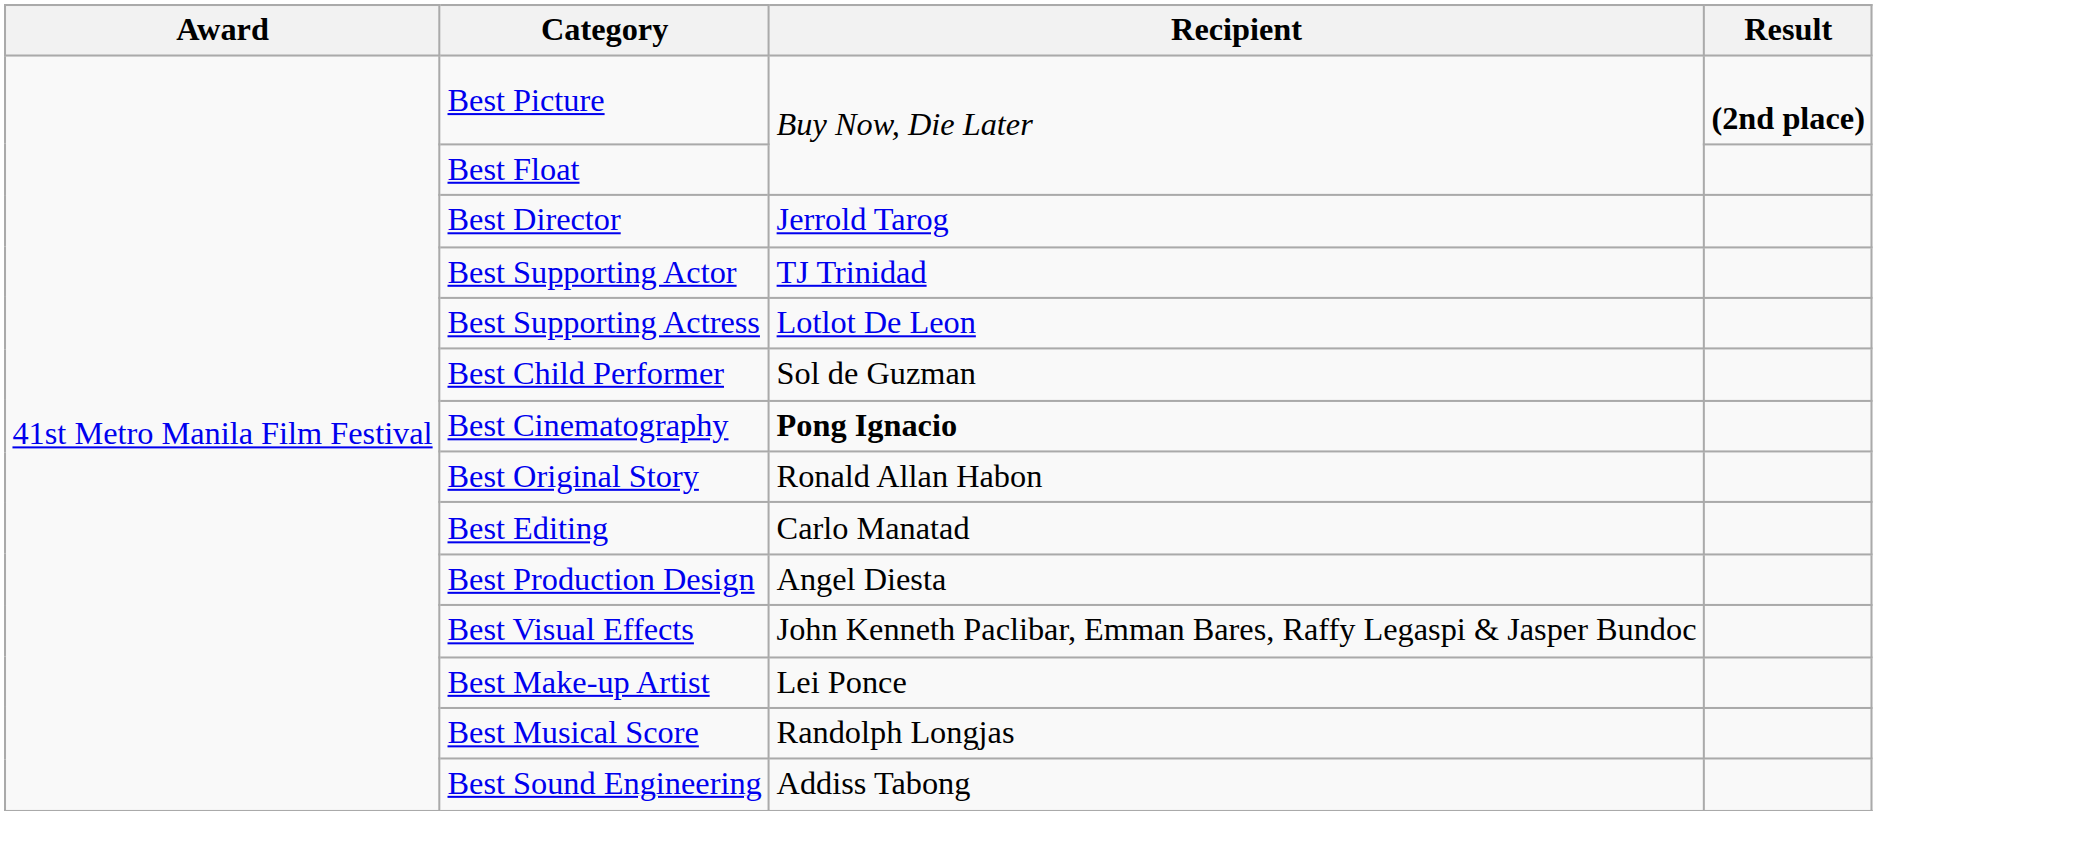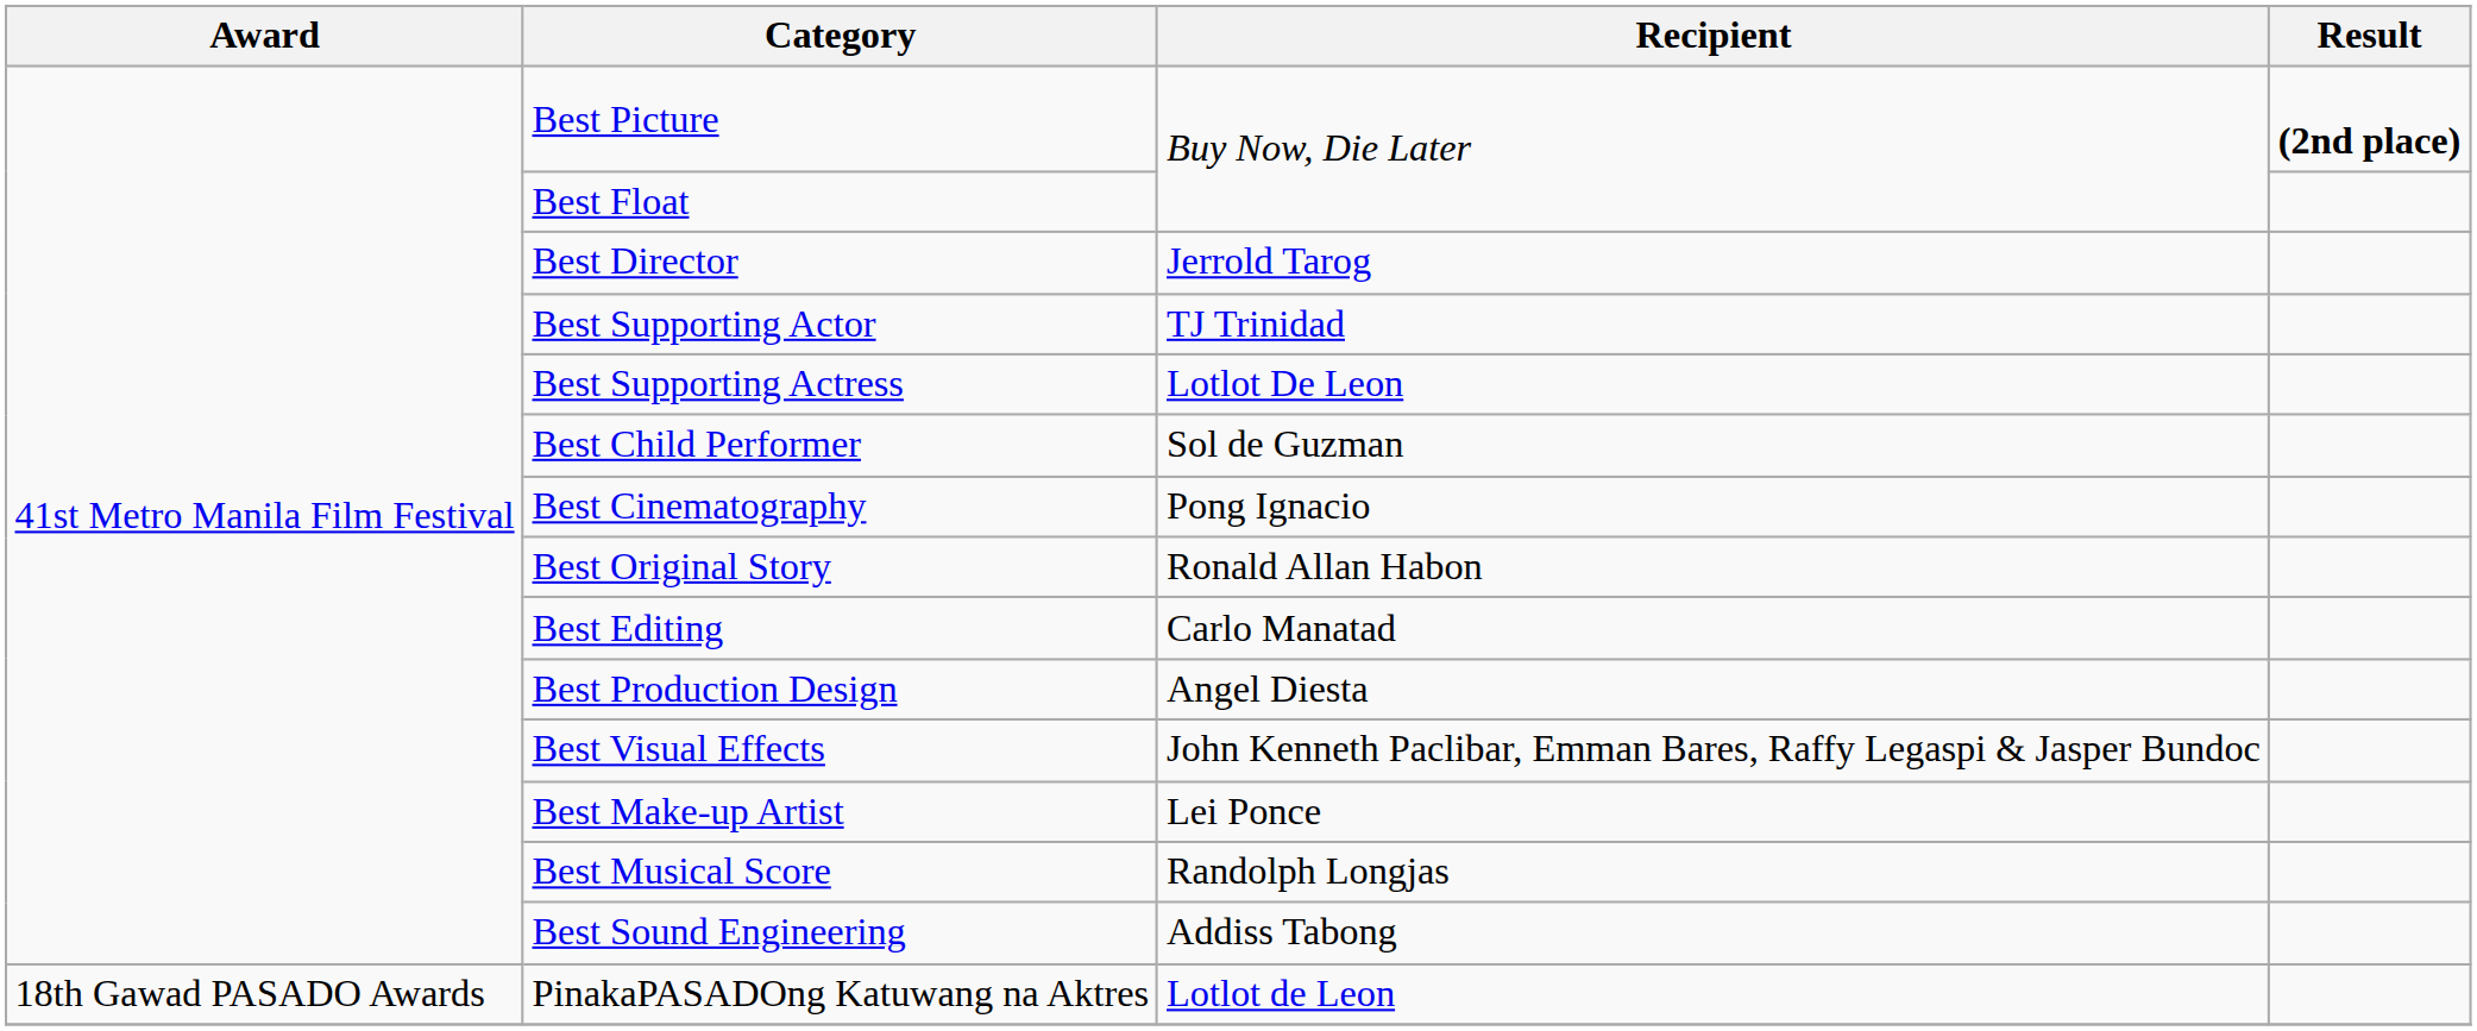 <table class="wikitable">
 <tr>
 <th>Award</th>
 <th>Category</th>
 <th>Recipient</th>
 <th>Result</th>
 </tr>
 <tr>
 <td rowspan="14"><a href='#'>41st Metro Manila Film Festival</a></td>
 <td><a href='#'>Best Picture</a></td>
 <td rowspan=2><em>Buy Now, Die Later</em></td>
 <td><strong><br>(2nd place)</strong></td>
 </tr>
 <tr>
 <td><a href='#'>Best Float</a></td>
 <td></td>
 </tr>
 <tr>
 <td><a href='#'>Best Director</a></td>
 <td><a href='#'>Jerrold Tarog</a></td>
 <td></td>
 </tr>
 <tr>
 <td><a href='#'>Best Supporting Actor</a></td>
 <td><a href='#'>TJ Trinidad</a></td>
 <td></td>
 </tr>
 <tr>
 <td><a href='#'>Best Supporting Actress</a></td>
 <td><a href='#'>Lotlot De Leon</a></td>
 <td></td>
 </tr>
 <tr>
 <td><a href='#'>Best Child Performer</a></td>
 <td>Sol de Guzman</td>
 <td></td>
 </tr>
 <tr>
 <td><a href='#'>Best Cinematography</a></td>
-<td><strong>Pong Ignacio</strong></td>
+<td>Pong Ignacio</td>
 <td></td>
 </tr>
 <tr>
 <td><a href='#'>Best Original Story</a></td>
 <td>Ronald Allan Habon</td>
 <td></td>
 </tr>
 <tr>
 <td><a href='#'>Best Editing</a></td>
 <td>Carlo Manatad</td>
 <td></td>
 </tr>
 <tr>
 <td><a href='#'>Best Production Design</a></td>
 <td>Angel Diesta</td>
 <td></td>
 </tr>
 <tr>
 <td><a href='#'>Best Visual Effects</a></td>
 <td>John Kenneth Paclibar, Emman Bares, Raffy Legaspi & Jasper Bundoc</td>
 <td></td>
 </tr>
 <tr>
 <td><a href='#'>Best Make-up Artist</a></td>
 <td>Lei Ponce</td>
 <td></td>
 </tr>
 <tr>
 <td><a href='#'>Best Musical Score</a></td>
 <td>Randolph Longjas</td>
 <td></td>
 </tr>
 <tr>
 <td><a href='#'>Best Sound Engineering</a></td>
 <td>Addiss Tabong</td>
 <td></td>
 </tr>
 <tr>
+<td>18th Gawad PASADO Awards</td>
+<td>PinakaPASADOng Katuwang na Aktres</td>
+<td><a href='#'>Lotlot de Leon</a></td>
+<td></td>
+</tr>
+<tr>
 </tr>
 </table>
